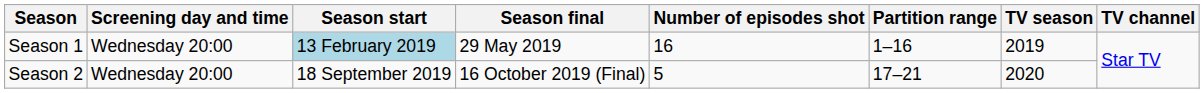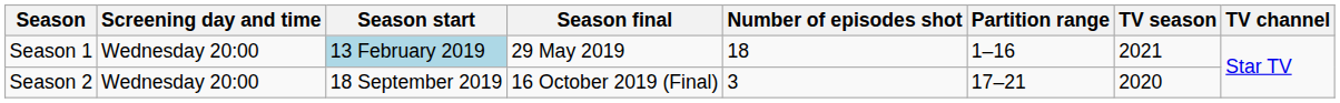 <table class="wikitable">
 <tr>
 <th>Season</th>
 <th>Screening day and time</th>
 <th>Season start</th>
 <th>Season final</th>
 <th>Number of episodes shot</th>
 <th>Partition range</th>
 <th>TV season</th>
 <th>TV channel</th>
 </tr>
 <tr>
 <td>Season 1</td>
 <td>Wednesday 20:00</td>
 <td style="background: lightblue;">13 February 2019</td>
 <td>29 May 2019</td>
-<td>16</td>
+<td>18</td>
 <td>1–16</td>
-<td>2019</td>
+<td>2021</td>
 <td rowspan="2"><a href='#'>Star TV</a></td>
 </tr>
 <tr>
 <td>Season 2</td>
 <td>Wednesday 20:00</td>
 <td>18 September 2019</td>
 <td>16 October 2019 (Final)</td>
-<td>5</td>
+<td>3</td>
 <td>17–21</td>
 <td>2020</td>
 </tr>
 </table>
